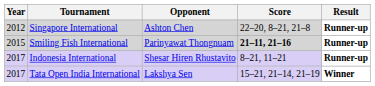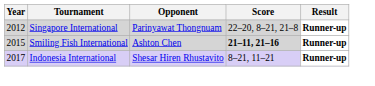 <table class="sortable wikitable" style="font-size: 90%;">
 <tr>
 <th>Year</th>
 <th>Tournament</th>
 <th>Opponent</th>
 <th>Score</th>
 <th>Result</th>
 </tr>
 <tr style="background:#D5D5D5">
 <td align="center">2012</td>
 <td align="left"><a href='#'>Singapore International</a></td>
-<td align="left"> <a href='#'>Ashton Chen</a></td>
+<td align="left"> <a href='#'>Parinyawat Thongnuam</a></td>
 <td align="left">22–20, 8–21, 21–8</td>
 <td style="text-align:left; background:white"> <strong>Runner-up</strong></td>
 </tr>
 <tr style="background:#D5D5D5">
 <td align="center">2015</td>
 <td align="left"><a href='#'>Smiling Fish International</a></td>
-<td align="left"> <a href='#'>Parinyawat Thongnuam</a></td>
+<td align="left"> <a href='#'>Ashton Chen</a></td>
 <td align="left"><strong>21–11, 21–16</strong></td>
 <td style="text-align:left; background:white"> <strong>Runner-up</strong></td>
 </tr>
 <tr style="background:#D8CEF6">
 <td align="center">2017</td>
 <td align="left"><a href='#'>Indonesia International</a></td>
 <td align="left"> <a href='#'>Shesar Hiren Rhustavito</a></td>
 <td align="left">8–21, 11–21</td>
 <td style="text-align:left; background:white"> <strong>Runner-up</strong></td>
 </tr>
-<tr style="background:#D8CEF6">
-<td align="center">2017</td>
-<td align="left"><a href='#'>Tata Open India International</a></td>
-<td align="left"> <a href='#'>Lakshya Sen</a></td>
-<td align="left">15–21, 21–14, 21–19</td>
-<td style="text-align:left; background:white"> <strong>Winner</strong></td>
-</tr>
 </table>
